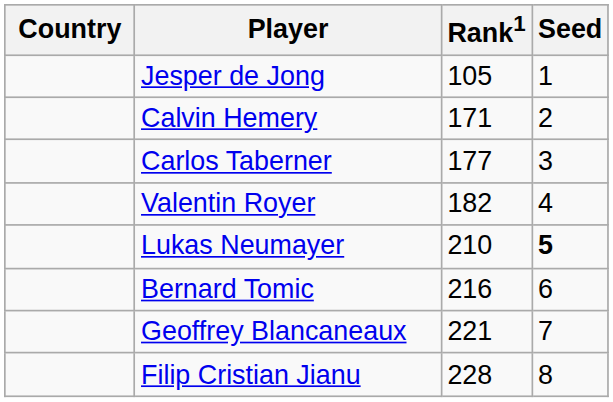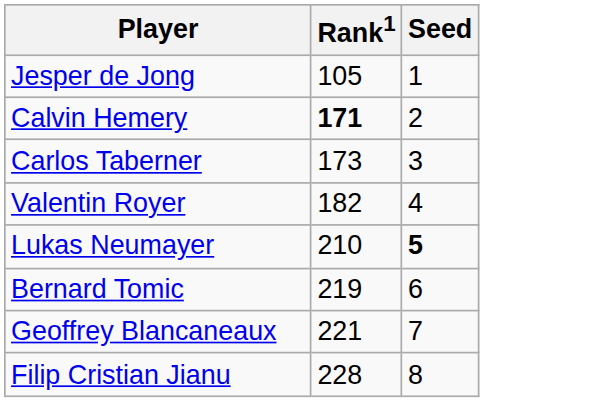 <table class="sortable wikitable">
 <tr>
-<th width="70">Country</th>
 <th width="175">Player</th>
 <th>Rank<sup>1</sup></th>
 <th>Seed</th>
 </tr>
 <tr>
-<td></td>
 <td><a href='#'>Jesper de Jong</a></td>
 <td>105</td>
 <td>1</td>
 </tr>
 <tr>
-<td></td>
 <td><a href='#'>Calvin Hemery</a></td>
-<td>171</td>
+<td><strong>171</strong></td>
 <td>2</td>
 </tr>
 <tr>
-<td></td>
 <td><a href='#'>Carlos Taberner</a></td>
-<td>177</td>
+<td>173</td>
 <td>3</td>
 </tr>
 <tr>
-<td></td>
 <td><a href='#'>Valentin Royer</a></td>
 <td>182</td>
 <td>4</td>
 </tr>
 <tr>
-<td></td>
 <td><a href='#'>Lukas Neumayer</a></td>
 <td>210</td>
 <td><strong>5</strong></td>
 </tr>
 <tr>
-<td></td>
 <td><a href='#'>Bernard Tomic</a></td>
-<td>216</td>
+<td>219</td>
 <td>6</td>
 </tr>
 <tr>
-<td></td>
 <td><a href='#'>Geoffrey Blancaneaux</a></td>
 <td>221</td>
 <td>7</td>
 </tr>
 <tr>
-<td></td>
 <td><a href='#'>Filip Cristian Jianu</a></td>
 <td>228</td>
 <td>8</td>
 </tr>
 </table>
